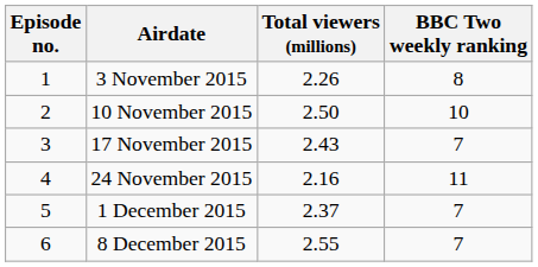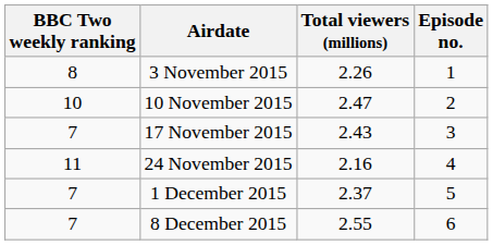 <table class="wikitable" style="text-align:center;">
 <tr>
-<th>Episode<br>no.</th>
+<th>BBC Two<br>weekly ranking</th>
 <th>Airdate</th>
 <th>Total viewers<br><small>(millions)</small></th>
-<th>BBC Two<br>weekly ranking</th>
+<th>Episode<br>no.</th>
 </tr>
 <tr>
-<td>1</td>
+<td>8</td>
 <td>3 November 2015</td>
 <td>2.26</td>
-<td>8</td>
+<td>1</td>
 </tr>
 <tr>
+<td>10</td>
+<td>10 November 2015</td>
+<td>2.47</td>
 <td>2</td>
-<td>10 November 2015</td>
-<td>2.50</td>
-<td>10</td>
 </tr>
 <tr>
-<td>3</td>
+<td>7</td>
 <td>17 November 2015</td>
 <td>2.43</td>
-<td>7</td>
+<td>3</td>
 </tr>
 <tr>
-<td>4</td>
+<td>11</td>
 <td>24 November 2015</td>
 <td>2.16</td>
-<td>11</td>
+<td>4</td>
 </tr>
 <tr>
-<td>5</td>
+<td>7</td>
 <td>1 December 2015</td>
 <td>2.37</td>
-<td>7</td>
+<td>5</td>
 </tr>
 <tr>
-<td>6</td>
+<td>7</td>
 <td>8 December 2015</td>
 <td>2.55</td>
-<td>7</td>
+<td>6</td>
 </tr>
 </table>
